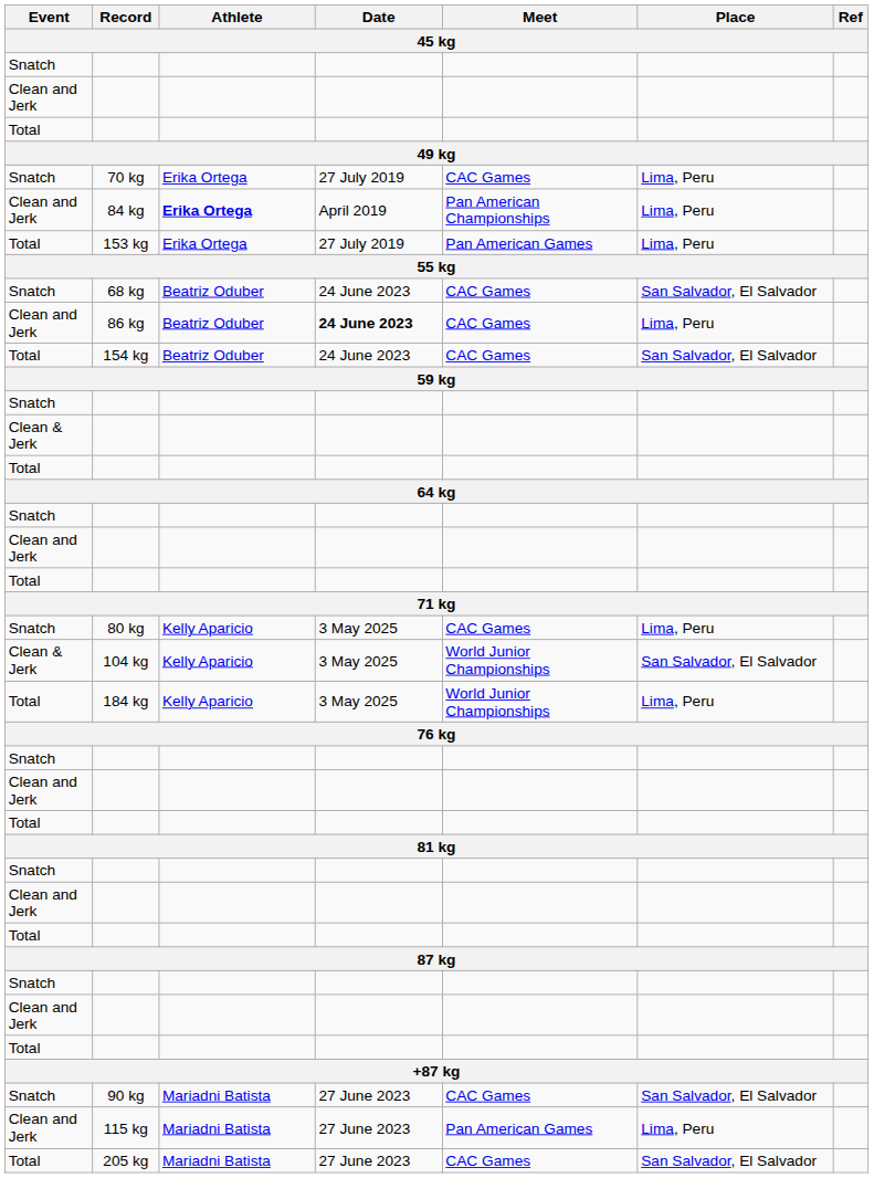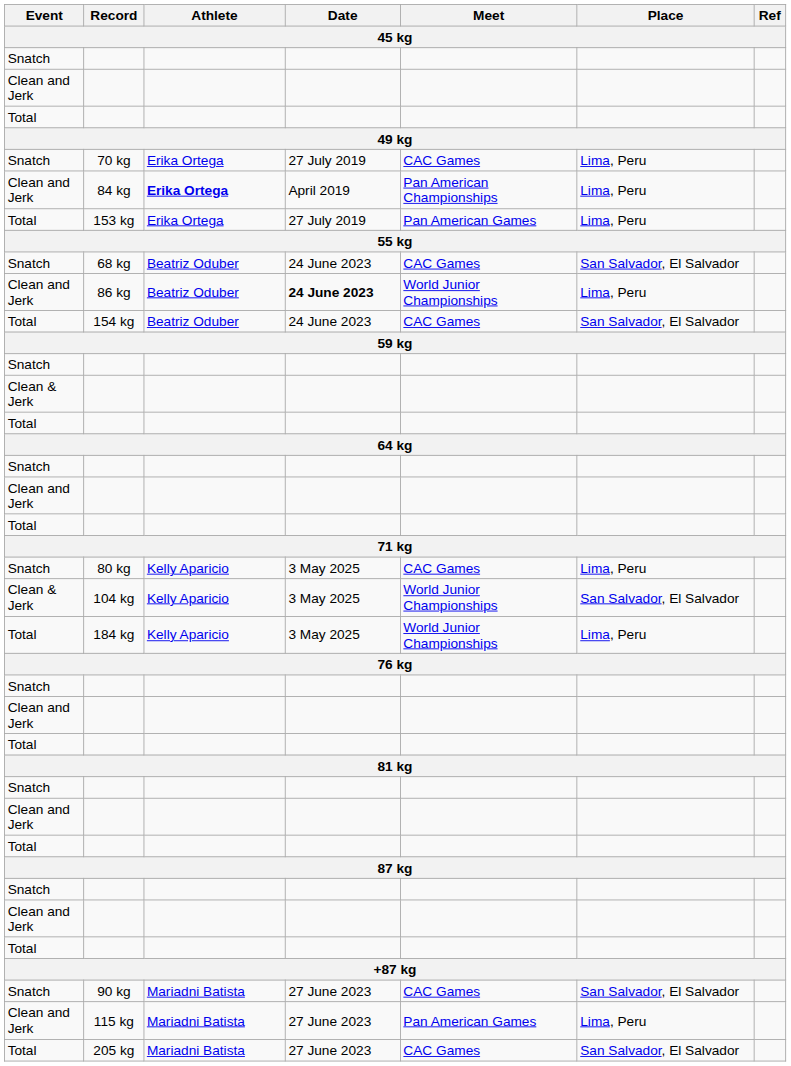 <table class="wikitable" style="font-size:95%;">
 <tr>
 <th width=9%>Event</th>
 <th width=6%>Record</th>
 <th width=16%>Athlete</th>
 <th width=13%>Date</th>
 <th width=20%>Meet</th>
 <th width=20%>Place</th>
 <th width=3%>Ref</th>
 </tr>
 <tr bgcolor="#DDDDDD">
 <th colspan="7">45 kg</th>
 </tr>
 <tr>
 <td>Snatch</td>
 <td align="center"></td>
 <td></td>
 <td></td>
 <td></td>
 <td></td>
 <td></td>
 </tr>
 <tr>
 <td>Clean and Jerk</td>
 <td align="center"></td>
 <td></td>
 <td></td>
 <td></td>
 <td></td>
 <td></td>
 </tr>
 <tr>
 <td>Total</td>
 <td align="center"></td>
 <td></td>
 <td></td>
 <td></td>
 <td></td>
 <td></td>
 </tr>
 <tr bgcolor="#DDDDDD">
 <th colspan="7">49 kg</th>
 </tr>
 <tr>
 <td>Snatch</td>
 <td align="center">70 kg</td>
 <td><a href='#'>Erika Ortega</a></td>
 <td>27 July 2019</td>
 <td><a href='#'>CAC Games</a></td>
 <td><a href='#'>Lima</a>, Peru</td>
 <td></td>
 </tr>
 <tr>
 <td>Clean and Jerk</td>
 <td align="center">84 kg</td>
 <td><strong><a href='#'>Erika Ortega</a></strong></td>
 <td>April 2019</td>
 <td><a href='#'>Pan American Championships</a></td>
 <td><a href='#'>Lima</a>, Peru</td>
 <td></td>
 </tr>
 <tr>
 <td>Total</td>
 <td align="center">153 kg</td>
 <td><a href='#'>Erika Ortega</a></td>
 <td>27 July 2019</td>
 <td><a href='#'>Pan American Games</a></td>
 <td><a href='#'>Lima</a>, Peru</td>
 <td></td>
 </tr>
 <tr bgcolor="#DDDDDD">
 <th colspan="7">55 kg</th>
 </tr>
 <tr>
 <td>Snatch</td>
 <td align="center">68 kg</td>
 <td><a href='#'>Beatriz Oduber</a></td>
 <td>24 June 2023</td>
 <td><a href='#'>CAC Games</a></td>
 <td><a href='#'>San Salvador</a>, El Salvador</td>
 <td></td>
 </tr>
 <tr>
 <td>Clean and Jerk</td>
 <td align="center">86 kg</td>
 <td><a href='#'>Beatriz Oduber</a></td>
 <td><strong>24 June 2023</strong></td>
-<td><a href='#'>CAC Games</a></td>
+<td><a href='#'>World Junior Championships</a></td>
 <td><a href='#'>Lima</a>, Peru</td>
 <td></td>
 </tr>
 <tr>
 <td>Total</td>
 <td align="center">154 kg</td>
 <td><a href='#'>Beatriz Oduber</a></td>
 <td>24 June 2023</td>
 <td><a href='#'>CAC Games</a></td>
 <td><a href='#'>San Salvador</a>, El Salvador</td>
 <td></td>
 </tr>
 <tr bgcolor="#DDDDDD">
 <th colspan="7">59 kg</th>
 </tr>
 <tr>
 <td>Snatch</td>
 <td align="center"></td>
 <td></td>
 <td></td>
 <td></td>
 <td></td>
 <td></td>
 </tr>
 <tr>
 <td>Clean & Jerk</td>
 <td align="center"></td>
 <td></td>
 <td></td>
 <td></td>
 <td></td>
 <td></td>
 </tr>
 <tr>
 <td>Total</td>
 <td align="center"></td>
 <td></td>
 <td></td>
 <td></td>
 <td></td>
 <td></td>
 </tr>
 <tr bgcolor="#DDDDDD">
 <th colspan="7">64 kg</th>
 </tr>
 <tr>
 <td>Snatch</td>
 <td align="center"></td>
 <td></td>
 <td></td>
 <td></td>
 <td></td>
 <td></td>
 </tr>
 <tr>
 <td>Clean and Jerk</td>
 <td align="center"></td>
 <td></td>
 <td></td>
 <td></td>
 <td></td>
 <td></td>
 </tr>
 <tr>
 <td>Total</td>
 <td align="center"></td>
 <td></td>
 <td></td>
 <td></td>
 <td></td>
 <td></td>
 </tr>
 <tr bgcolor="#DDDDDD">
 <th colspan="7">71 kg</th>
 </tr>
 <tr>
 <td>Snatch</td>
 <td align="center">80 kg</td>
 <td><a href='#'>Kelly Aparicio</a></td>
 <td>3 May 2025</td>
 <td><a href='#'>CAC Games</a></td>
 <td><a href='#'>Lima</a>, Peru</td>
 <td></td>
 </tr>
 <tr>
 <td>Clean & Jerk</td>
 <td align="center">104 kg</td>
 <td><a href='#'>Kelly Aparicio</a></td>
 <td>3 May 2025</td>
 <td><a href='#'>World Junior Championships</a></td>
 <td><a href='#'>San Salvador</a>, El Salvador</td>
 <td></td>
 </tr>
 <tr>
 <td>Total</td>
 <td align="center">184 kg</td>
 <td><a href='#'>Kelly Aparicio</a></td>
 <td>3 May 2025</td>
 <td><a href='#'>World Junior Championships</a></td>
 <td><a href='#'>Lima</a>, Peru</td>
 <td></td>
 </tr>
 <tr bgcolor="#DDDDDD">
 <th colspan="7">76 kg</th>
 </tr>
 <tr>
 <td>Snatch</td>
 <td align="center"></td>
 <td></td>
 <td></td>
 <td></td>
 <td></td>
 <td></td>
 </tr>
 <tr>
 <td>Clean and Jerk</td>
 <td align="center"></td>
 <td></td>
 <td></td>
 <td></td>
 <td></td>
 <td></td>
 </tr>
 <tr>
 <td>Total</td>
 <td align="center"></td>
 <td></td>
 <td></td>
 <td></td>
 <td></td>
 <td></td>
 </tr>
 <tr bgcolor="#DDDDDD">
 <th colspan="7">81 kg</th>
 </tr>
 <tr>
 <td>Snatch</td>
 <td align="center"></td>
 <td></td>
 <td></td>
 <td></td>
 <td></td>
 <td></td>
 </tr>
 <tr>
 <td>Clean and Jerk</td>
 <td align="center"></td>
 <td></td>
 <td></td>
 <td></td>
 <td></td>
 <td></td>
 </tr>
 <tr>
 <td>Total</td>
 <td align="center"></td>
 <td></td>
 <td></td>
 <td></td>
 <td></td>
 <td></td>
 </tr>
 <tr bgcolor="#DDDDDD">
 <th colspan="7">87 kg</th>
 </tr>
 <tr>
 <td>Snatch</td>
 <td align="center"></td>
 <td></td>
 <td></td>
 <td></td>
 <td></td>
 <td></td>
 </tr>
 <tr>
 <td>Clean and Jerk</td>
 <td align="center"></td>
 <td></td>
 <td></td>
 <td></td>
 <td></td>
 <td></td>
 </tr>
 <tr>
 <td>Total</td>
 <td align="center"></td>
 <td></td>
 <td></td>
 <td></td>
 <td></td>
 <td></td>
 </tr>
 <tr bgcolor="#DDDDDD">
 <th colspan="7">+87 kg</th>
 </tr>
 <tr>
 <td>Snatch</td>
 <td align="center">90 kg</td>
 <td><a href='#'>Mariadni Batista</a></td>
 <td>27 June 2023</td>
 <td><a href='#'>CAC Games</a></td>
 <td><a href='#'>San Salvador</a>, El Salvador</td>
 <td></td>
 </tr>
 <tr>
 <td>Clean and Jerk</td>
 <td align="center">115 kg</td>
 <td><a href='#'>Mariadni Batista</a></td>
 <td>27 June 2023</td>
 <td><a href='#'>Pan American Games</a></td>
 <td><a href='#'>Lima</a>, Peru</td>
 <td></td>
 </tr>
 <tr>
 <td>Total</td>
 <td align="center">205 kg</td>
 <td><a href='#'>Mariadni Batista</a></td>
 <td>27 June 2023</td>
 <td><a href='#'>CAC Games</a></td>
 <td><a href='#'>San Salvador</a>, El Salvador</td>
 <td></td>
 </tr>
 </table>
